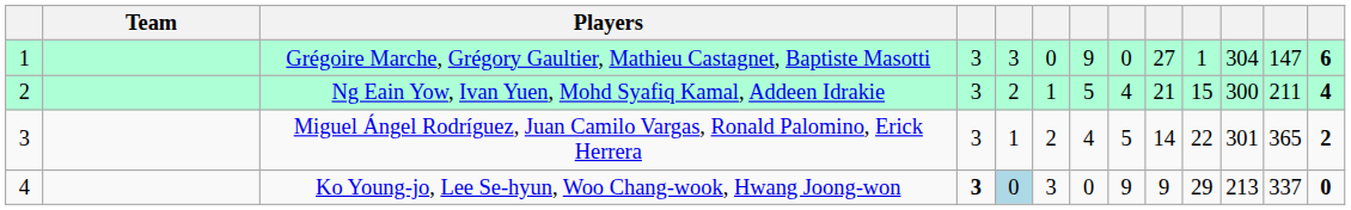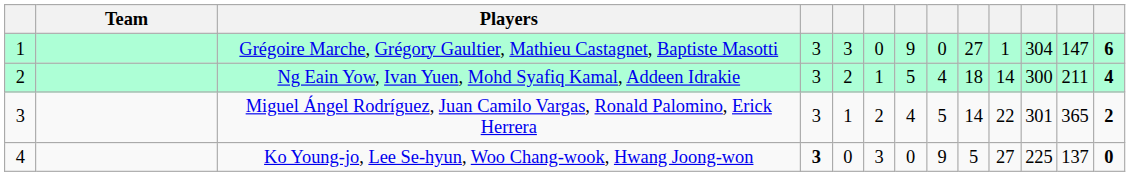 <table class="wikitable" style="font-size: 100%">
 <tr>
 <th width=20></th>
 <th width=150>Team</th>
 <th width=500>Players</th>
 <th width=20></th>
 <th width=20></th>
 <th width=20></th>
 <th width=20></th>
 <th width=20></th>
 <th width=20></th>
 <th width=20></th>
 <th width=20></th>
 <th width=20></th>
 <th width=20></th>
 </tr>
 <tr align=center style="background: #ADFFD6;">
 <td>1</td>
 <td align="left"></td>
 <td><a href='#'>Grégoire Marche</a>, <a href='#'>Grégory Gaultier</a>, <a href='#'>Mathieu Castagnet</a>, <a href='#'>Baptiste Masotti</a></td>
 <td>3</td>
 <td>3</td>
 <td>0</td>
 <td>9</td>
 <td>0</td>
 <td>27</td>
 <td>1</td>
 <td>304</td>
 <td>147</td>
 <td><strong>6</strong></td>
 </tr>
 <tr align=center style="background: #ADFFD6;">
 <td>2</td>
 <td align="left"></td>
 <td><a href='#'>Ng Eain Yow</a>, <a href='#'>Ivan Yuen</a>, <a href='#'>Mohd Syafiq Kamal</a>, <a href='#'>Addeen Idrakie</a></td>
 <td>3</td>
 <td>2</td>
 <td>1</td>
 <td>5</td>
 <td>4</td>
-<td>21</td>
-<td>15</td>
+<td>18</td>
+<td>14</td>
 <td>300</td>
 <td>211</td>
 <td><strong>4</strong></td>
 </tr>
 <tr align=center>
 <td>3</td>
 <td align="left"></td>
 <td><a href='#'>Miguel Ángel Rodríguez</a>, <a href='#'>Juan Camilo Vargas</a>, <a href='#'>Ronald Palomino</a>, <a href='#'>Erick Herrera</a></td>
 <td>3</td>
 <td>1</td>
 <td>2</td>
 <td>4</td>
 <td>5</td>
 <td>14</td>
 <td>22</td>
 <td>301</td>
 <td>365</td>
 <td><strong>2</strong></td>
 </tr>
 <tr align=center>
 <td>4</td>
 <td align="left"></td>
 <td><a href='#'>Ko Young-jo</a>, <a href='#'>Lee Se-hyun</a>, <a href='#'>Woo Chang-wook</a>, <a href='#'>Hwang Joong-won</a></td>
 <td><strong>3</strong></td>
-<td style="background: lightblue;">0</td>
+<td>0</td>
 <td>3</td>
 <td>0</td>
 <td>9</td>
-<td>9</td>
-<td>29</td>
-<td>213</td>
-<td>337</td>
+<td>5</td>
+<td>27</td>
+<td>225</td>
+<td>137</td>
 <td><strong>0</strong></td>
 </tr>
 </table>
